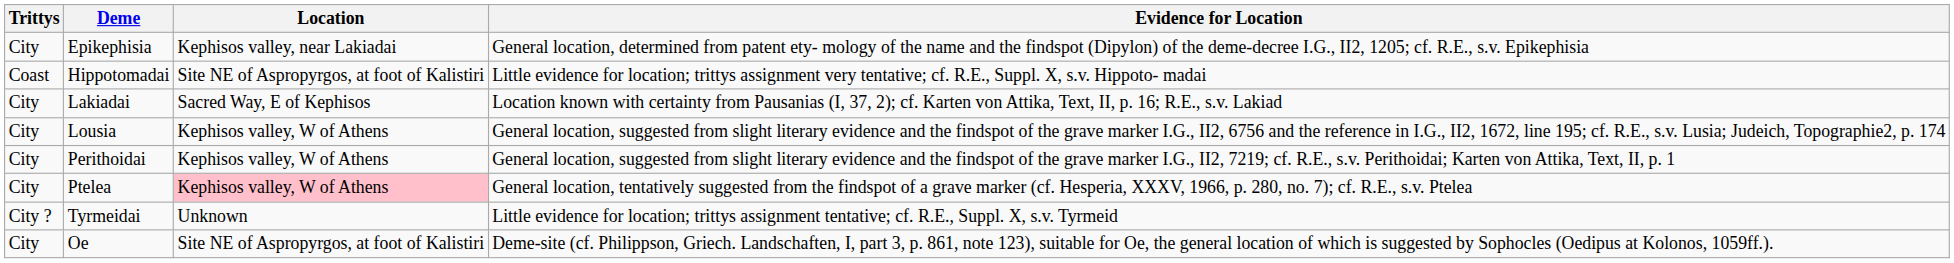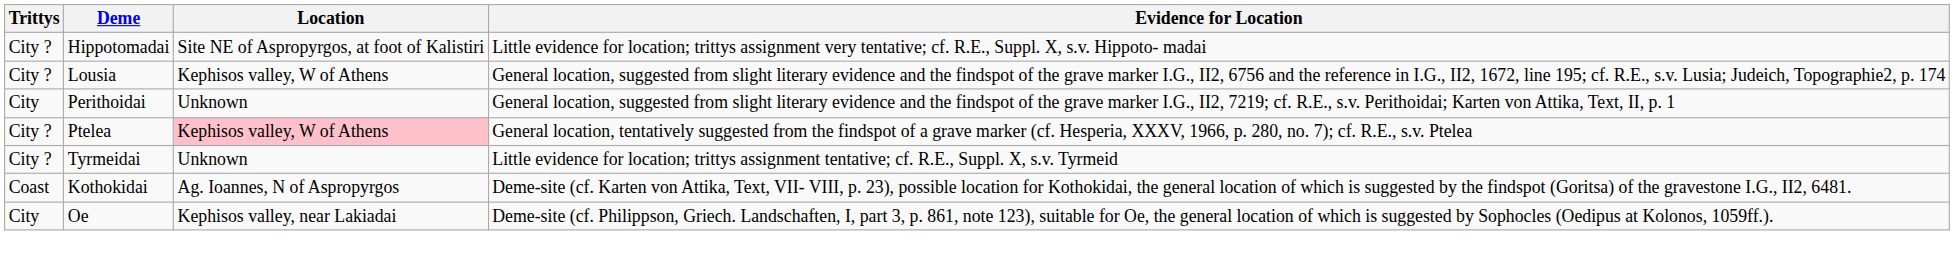 <table class="wikitable">
 <tr>
 <th>Trittys</th>
 <th><a href='#'>Deme</a></th>
 <th>Location</th>
 <th>Evidence for Location</th>
 </tr>
 <tr>
-<td>City</td>
-<td>Epikephisia</td>
-<td>Kephisos valley, near Lakiadai</td>
-<td>General location, determined from patent ety- mology of the name and the findspot (Dipylon) of the deme-decree I.G., II2, 1205; cf. R.E., s.v. Epikephisia</td>
-</tr>
-<tr>
-<td>Coast</td>
+<td>City ?</td>
 <td>Hippotomadai</td>
 <td>Site NE of Aspropyrgos, at foot of Kalistiri</td>
 <td>Little evidence for location; trittys assignment very tentative; cf. R.E., Suppl. X, s.v. Hippoto- madai</td>
 </tr>
 <tr>
-<td>City</td>
-<td>Lakiadai</td>
-<td>Sacred Way, E of Kephisos</td>
-<td>Location known with certainty from Pausanias (I, 37, 2); cf. Karten von Attika, Text, II, p. 16; R.E., s.v. Lakiad</td>
-</tr>
-<tr>
-<td>City</td>
+<td>City ?</td>
 <td>Lousia</td>
 <td>Kephisos valley, W of Athens</td>
 <td>General location, suggested from slight literary evidence and the findspot of the grave marker I.G., II2, 6756 and the reference in I.G., II2, 1672, line 195; cf. R.E., s.v. Lusia; Judeich, Topographie2, p. 174</td>
 </tr>
 <tr>
 <td>City</td>
 <td>Perithoidai</td>
-<td>Kephisos valley, W of Athens</td>
+<td>Unknown</td>
 <td>General location, suggested from slight literary evidence and the findspot of the grave marker I.G., II2, 7219; cf. R.E., s.v. Perithoidai; Karten von Attika, Text, II, p. 1</td>
 </tr>
 <tr>
-<td>City</td>
+<td>City ?</td>
 <td>Ptelea</td>
 <td style="background: pink;">Kephisos valley, W of Athens</td>
 <td>General location, tentatively suggested from the findspot of a grave marker (cf. Hesperia, XXXV, 1966, p. 280, no. 7); cf. R.E., s.v. Ptelea</td>
 </tr>
 <tr>
 <td>City ?</td>
 <td>Tyrmeidai</td>
 <td>Unknown</td>
 <td>Little evidence for location; trittys assignment tentative; cf. R.E., Suppl. X, s.v. Tyrmeid</td>
 </tr>
 <tr>
+<td>Coast</td>
+<td>Kothokidai</td>
+<td>Ag. Ioannes, N of Aspropyrgos</td>
+<td>Deme-site (cf. Karten von Attika, Text, VII- VIII, p. 23), possible location for Kothokidai, the general location of which is suggested by the findspot (Goritsa) of the gravestone I.G., II2, 6481.</td>
+</tr>
+<tr>
 <td>City</td>
 <td>Oe</td>
-<td>Site NE of Aspropyrgos, at foot of Kalistiri</td>
+<td>Kephisos valley, near Lakiadai</td>
 <td>Deme-site (cf. Philippson, Griech. Landschaften, I, part 3, p. 861, note 123), suitable for Oe, the general location of which is suggested by Sophocles (Oedipus at Kolonos, 1059ff.).</td>
 </tr>
 </table>
